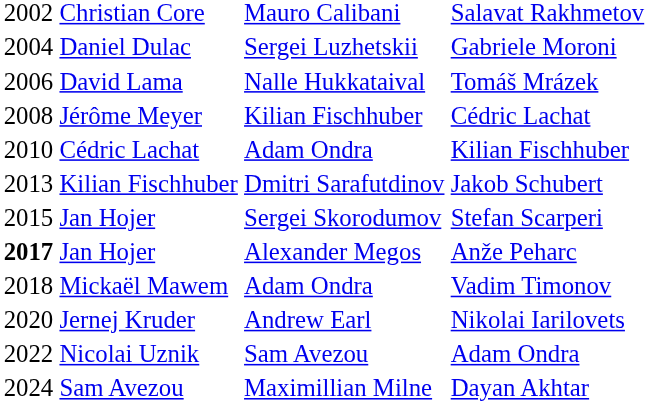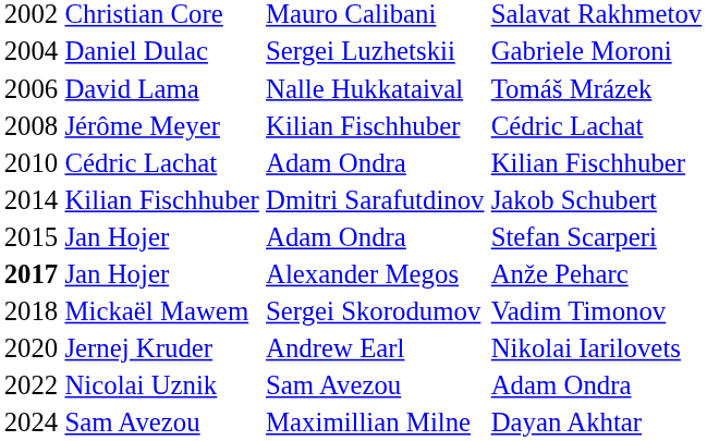 <table>
 <tr>
 <td align="center">2002</td>
 <td> <a href='#'>Christian Core</a></td>
 <td> <a href='#'>Mauro Calibani</a></td>
 <td> <a href='#'>Salavat Rakhmetov</a></td>
 </tr>
 <tr>
 <td align="center">2004</td>
 <td> <a href='#'>Daniel Dulac</a></td>
 <td> <a href='#'>Sergei Luzhetskii</a></td>
 <td> <a href='#'>Gabriele Moroni</a></td>
 </tr>
 <tr>
 <td align="center">2006</td>
 <td> <a href='#'>David Lama</a></td>
 <td> <a href='#'>Nalle Hukkataival</a></td>
 <td> <a href='#'>Tomáš Mrázek</a></td>
 </tr>
 <tr>
 <td align="center">2008</td>
 <td> <a href='#'>Jérôme Meyer</a></td>
 <td> <a href='#'>Kilian Fischhuber</a></td>
 <td> <a href='#'>Cédric Lachat</a></td>
 </tr>
 <tr>
 <td align="center">2010</td>
 <td> <a href='#'>Cédric Lachat</a></td>
 <td> <a href='#'>Adam Ondra</a></td>
 <td> <a href='#'>Kilian Fischhuber</a></td>
 </tr>
 <tr>
-<td align="center">2013</td>
+<td align="center">2014</td>
 <td> <a href='#'>Kilian Fischhuber</a></td>
 <td> <a href='#'>Dmitri Sarafutdinov</a></td>
 <td> <a href='#'>Jakob Schubert</a></td>
 </tr>
 <tr>
 <td align="center">2015</td>
 <td> <a href='#'>Jan Hojer</a></td>
-<td> <a href='#'>Sergei Skorodumov</a></td>
+<td> <a href='#'>Adam Ondra</a></td>
 <td> <a href='#'>Stefan Scarperi</a></td>
 </tr>
 <tr>
 <td align="center"><strong>2017</strong></td>
 <td> <a href='#'>Jan Hojer</a></td>
 <td> <a href='#'>Alexander Megos</a></td>
 <td> <a href='#'>Anže Peharc</a></td>
 </tr>
 <tr>
 <td align="center">2018</td>
 <td> <a href='#'>Mickaël Mawem</a></td>
-<td> <a href='#'>Adam Ondra</a></td>
+<td> <a href='#'>Sergei Skorodumov</a></td>
 <td> <a href='#'>Vadim Timonov</a></td>
 </tr>
 <tr>
 <td align="center">2020</td>
 <td> <a href='#'>Jernej Kruder</a></td>
 <td> <a href='#'>Andrew Earl</a></td>
 <td> <a href='#'>Nikolai Iarilovets</a></td>
 </tr>
 <tr>
 <td align="center">2022</td>
 <td> <a href='#'>Nicolai Uznik</a></td>
 <td> <a href='#'>Sam Avezou</a></td>
 <td> <a href='#'>Adam Ondra</a></td>
 </tr>
 <tr>
 <td align="center">2024</td>
 <td> <a href='#'>Sam Avezou</a></td>
 <td> <a href='#'>Maximillian Milne</a></td>
 <td> <a href='#'>Dayan Akhtar</a></td>
 </tr>
 </table>
